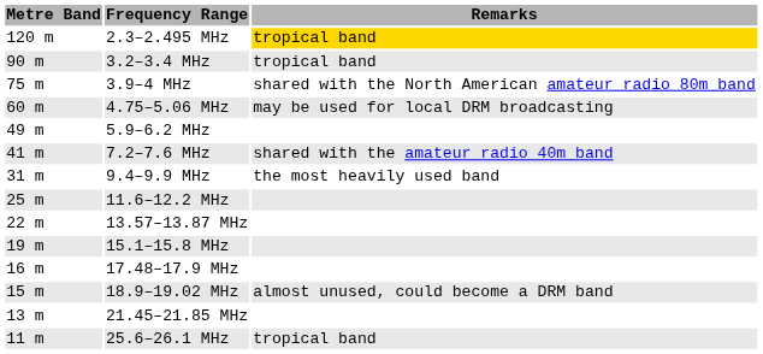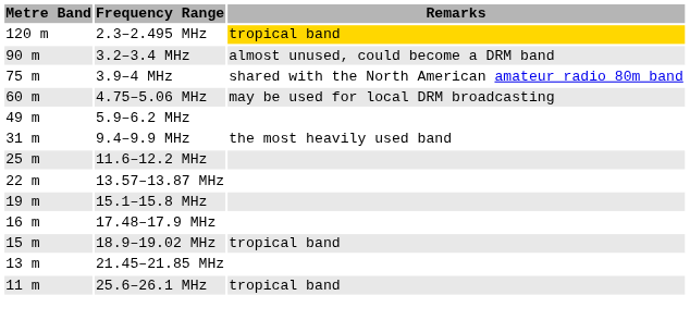 <table border="0" cellspacing="2" cellpadding="1" style="float:left;margin-left:10px">
 <tr>
 <th style="background:#b5b5b5;">Metre Band</th>
 <th style="background:#b5b5b5;">Frequency Range</th>
 <th style="background:#b5b5b5;">Remarks</th>
 </tr>
 <tr>
 <td>120 m</td>
 <td>2.3–2.495 MHz</td>
 <td style="background: gold;">tropical band</td>
 </tr>
 <tr style="background:#e8e8e8;">
 <td>90 m</td>
 <td>3.2–3.4 MHz</td>
-<td>tropical band</td>
+<td>almost unused, could become a DRM band</td>
 </tr>
 <tr>
 <td>75 m</td>
 <td>3.9–4 MHz</td>
 <td>shared with the North American <a href='#'>amateur radio 80m band</a></td>
 </tr>
 <tr style="background:#e8e8e8;">
 <td>60 m</td>
 <td>4.75–5.06 MHz</td>
 <td>may be used for local DRM broadcasting</td>
 </tr>
 <tr>
 <td>49 m</td>
 <td>5.9–6.2 MHz</td>
 <td> </td>
-</tr>
-<tr style="background:#e8e8e8;">
-<td>41 m</td>
-<td>7.2–7.6 MHz</td>
-<td>shared with the <a href='#'>amateur radio 40m band</a></td>
 </tr>
 <tr>
 <td>31 m</td>
 <td>9.4–9.9 MHz</td>
 <td>the most heavily used band</td>
 </tr>
 <tr style="background:#e8e8e8;">
 <td>25 m</td>
 <td>11.6–12.2 MHz</td>
 <td> </td>
 </tr>
 <tr>
 <td>22 m</td>
 <td>13.57–13.87 MHz</td>
 <td></td>
 </tr>
 <tr style="background:#e8e8e8;">
 <td>19 m</td>
 <td>15.1–15.8 MHz</td>
 <td> </td>
 </tr>
 <tr>
 <td>16 m</td>
 <td>17.48–17.9 MHz</td>
 <td> </td>
 </tr>
 <tr style="background:#e8e8e8;">
 <td>15 m</td>
 <td>18.9–19.02 MHz</td>
-<td>almost unused, could become a DRM band</td>
+<td>tropical band</td>
 </tr>
 <tr>
 <td>13 m</td>
 <td>21.45–21.85 MHz</td>
 <td> </td>
 </tr>
 <tr style="background:#e8e8e8;">
 <td>11 m</td>
 <td>25.6–26.1 MHz</td>
 <td>tropical band</td>
 </tr>
 </table>
